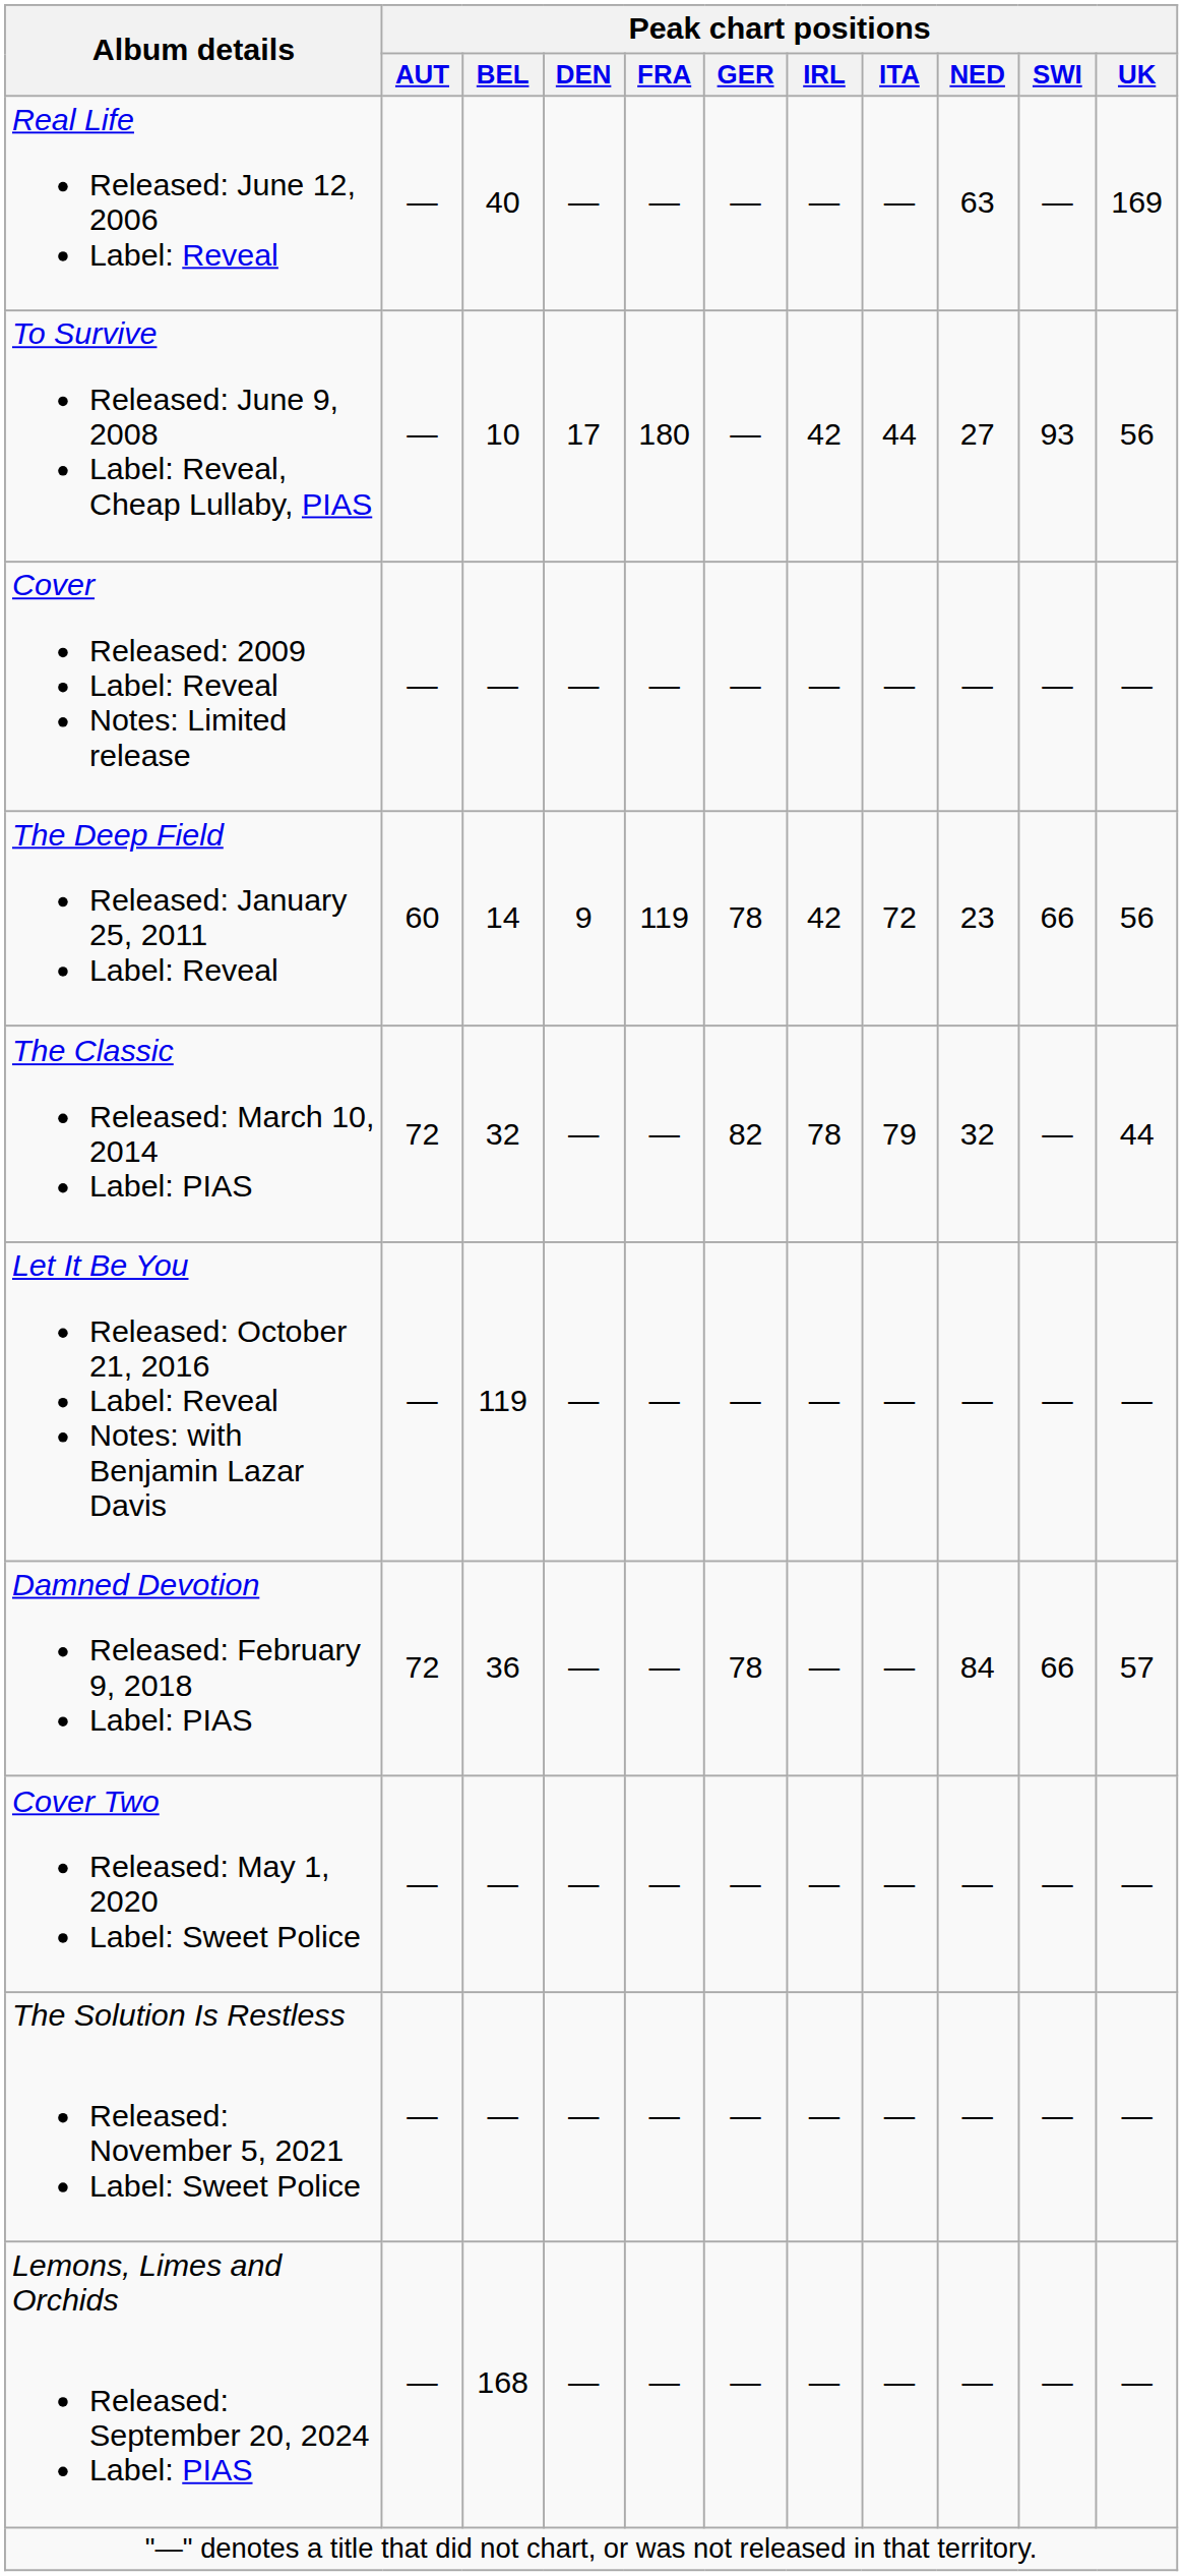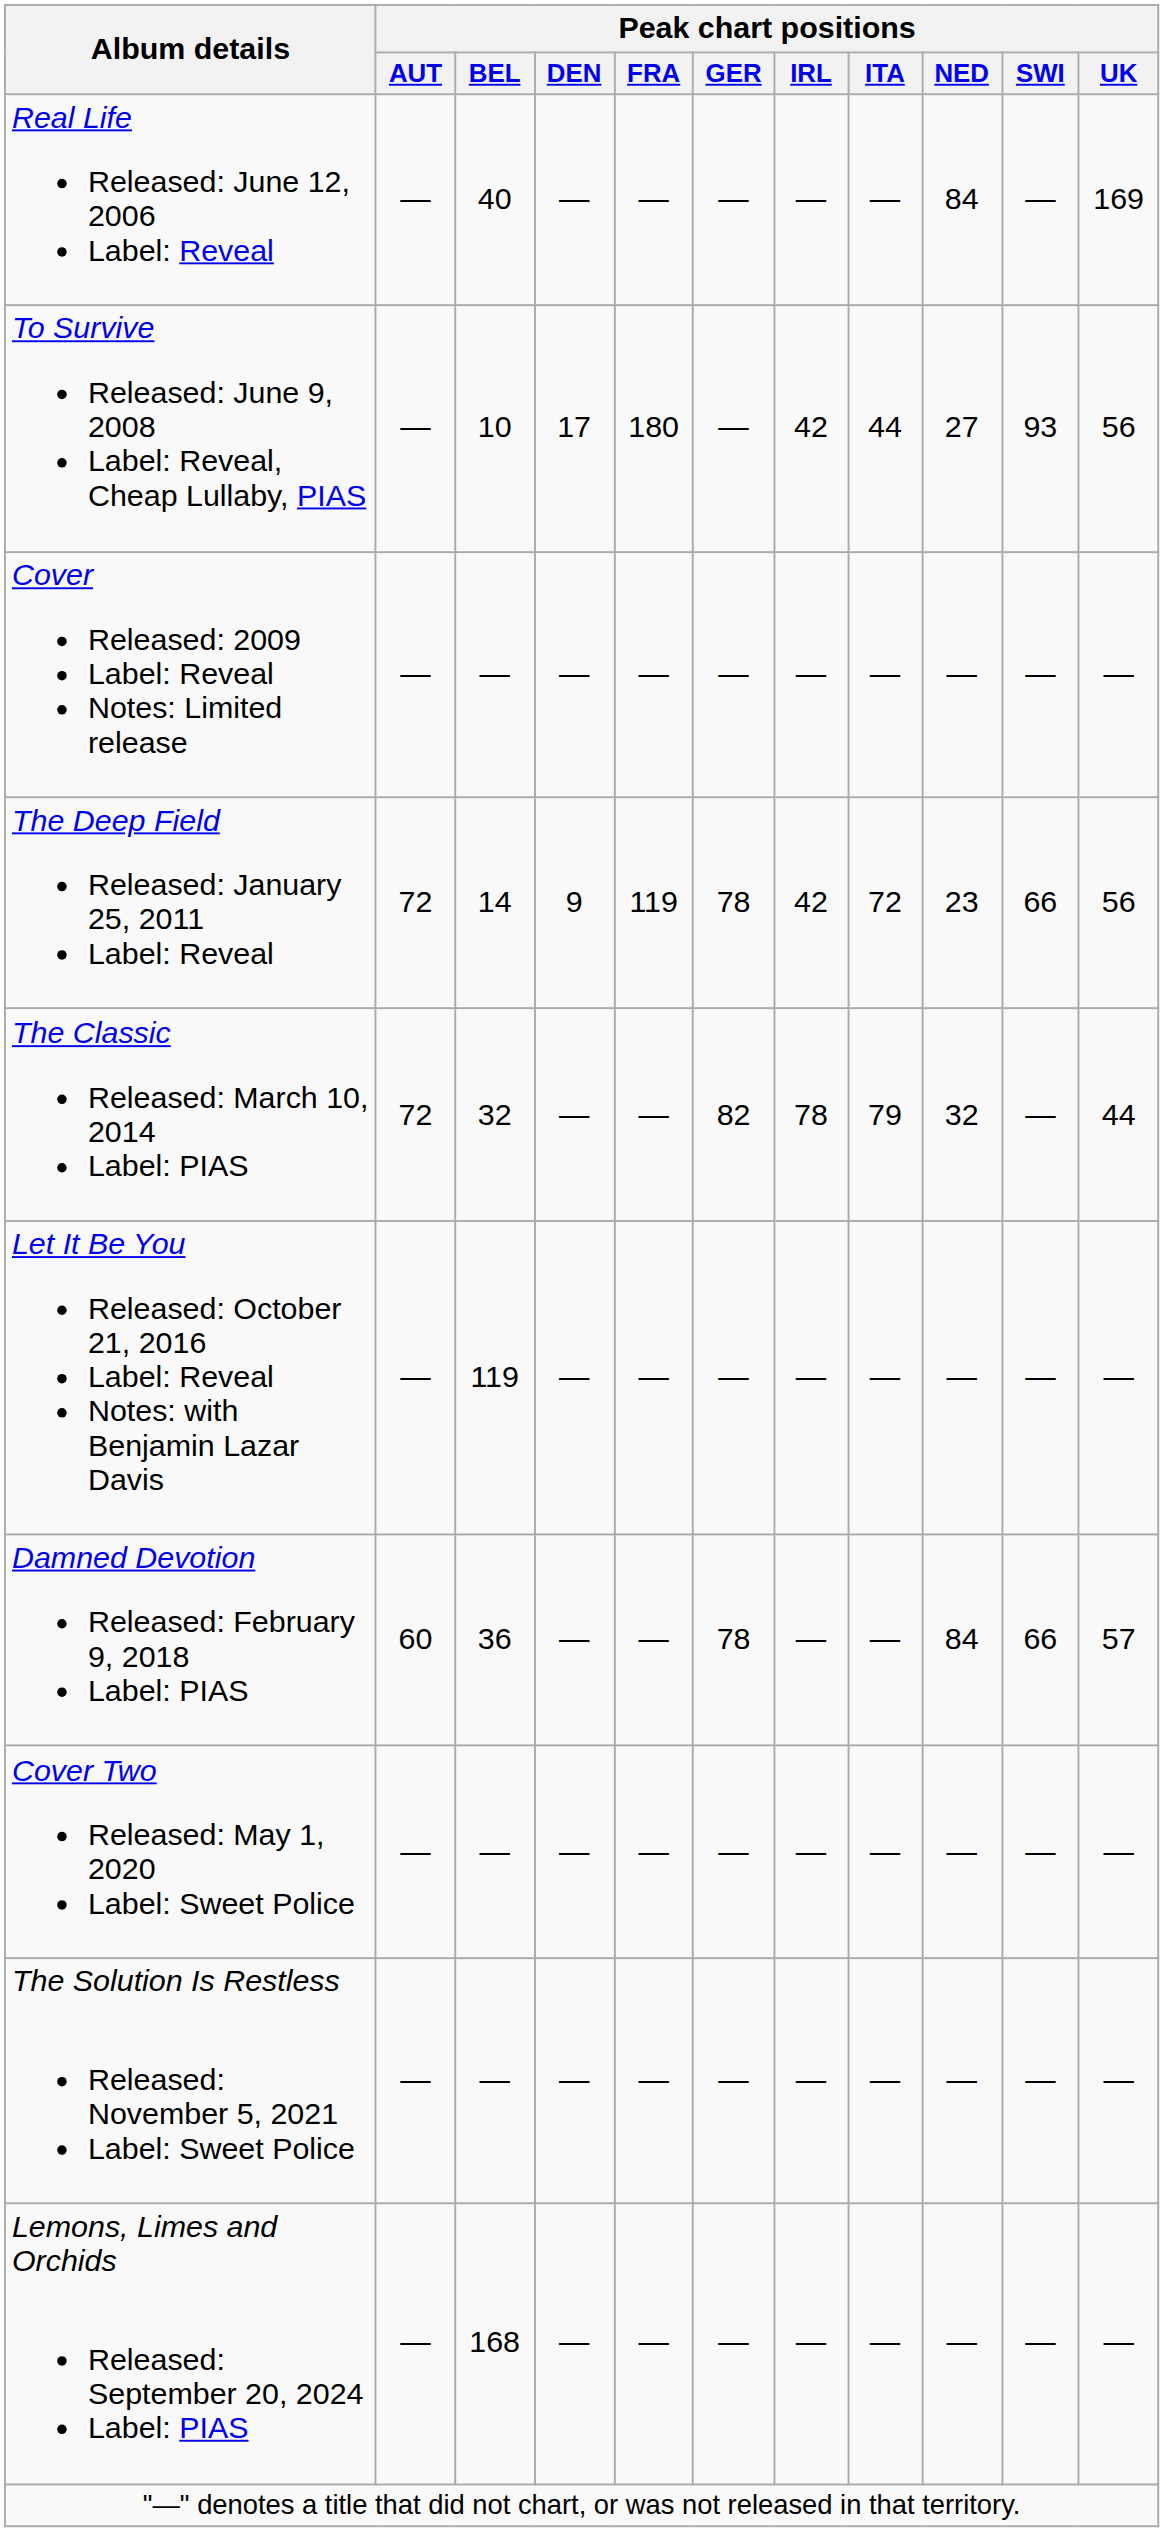 <table class="wikitable" style="text-align:center;">
 <tr>
 <th style="width:240px;" rowspan="2">Album details</th>
 <th colspan="16">Peak chart positions</th>
 </tr>
 <tr>
 <th style="width:3em;font-size:85%"><a href='#'>AUT</a><br></th>
 <th style="width:3em;font-size:85%"><a href='#'>BEL</a><br></th>
 <th style="width:3em;font-size:85%"><a href='#'>DEN</a><br></th>
 <th style="width:3em;font-size:85%"><a href='#'>FRA</a><br></th>
 <th style="width:3em;font-size:85%"><a href='#'>GER</a><br></th>
 <th style="width:3em;font-size:85%"><a href='#'>IRL</a><br></th>
 <th style="width:3em;font-size:85%"><a href='#'>ITA</a><br></th>
 <th style="width:3em;font-size:85%"><a href='#'>NED</a><br></th>
 <th style="width:3em;font-size:85%"><a href='#'>SWI</a><br></th>
 <th style="width:3em;font-size:85%"><a href='#'>UK</a><br></th>
 </tr>
 <tr>
 <td style="text-align:left;"><em><a href='#'>Real Life</a></em><br><ul><li>Released: June 12, 2006</li><li>Label: <a href='#'>Reveal</a></li></ul></td>
 <td>—</td>
 <td>40</td>
 <td>—</td>
 <td>—</td>
 <td>—</td>
 <td>—</td>
 <td>—</td>
-<td>63</td>
+<td>84</td>
 <td>—</td>
 <td>169</td>
 </tr>
 <tr>
 <td style="text-align:left;"><em><a href='#'>To Survive</a></em><br><ul><li>Released: June 9, 2008</li><li>Label: Reveal, Cheap Lullaby, <a href='#'>PIAS</a></li></ul></td>
 <td>—</td>
 <td>10</td>
 <td>17</td>
 <td>180</td>
 <td>—</td>
 <td>42</td>
 <td>44</td>
 <td>27</td>
 <td>93</td>
 <td>56</td>
 </tr>
 <tr>
 <td style="text-align:left;"><em><a href='#'>Cover</a></em><br><ul><li>Released: 2009</li><li>Label: Reveal</li><li>Notes: Limited release</li></ul></td>
 <td>—</td>
 <td>—</td>
 <td>—</td>
 <td>—</td>
 <td>—</td>
 <td>—</td>
 <td>—</td>
 <td>—</td>
 <td>—</td>
 <td>—</td>
 </tr>
 <tr>
 <td style="text-align:left;"><em><a href='#'>The Deep Field</a></em><br><ul><li>Released: January 25, 2011</li><li>Label: Reveal</li></ul></td>
-<td>60</td>
+<td>72</td>
 <td>14</td>
 <td>9</td>
 <td>119</td>
 <td>78</td>
 <td>42</td>
 <td>72</td>
 <td>23</td>
 <td>66</td>
 <td>56</td>
 </tr>
 <tr>
 <td style="text-align:left;"><em><a href='#'>The Classic</a></em><br><ul><li>Released: March 10, 2014</li><li>Label: PIAS</li></ul></td>
 <td>72</td>
 <td>32</td>
 <td>—</td>
 <td>—</td>
 <td>82</td>
 <td>78</td>
 <td>79</td>
 <td>32</td>
 <td>—</td>
 <td>44</td>
 </tr>
 <tr>
 <td style="text-align:left;"><em><a href='#'>Let It Be You</a></em><br><ul><li>Released: October 21, 2016</li><li>Label: Reveal</li><li>Notes: with Benjamin Lazar Davis</li></ul></td>
 <td>—</td>
 <td>119</td>
 <td>—</td>
 <td>—</td>
 <td>—</td>
 <td>—</td>
 <td>—</td>
 <td>—</td>
 <td>—</td>
 <td>—</td>
 </tr>
 <tr>
 <td style="text-align:left;"><em><a href='#'>Damned Devotion</a></em><br><ul><li>Released: February 9, 2018</li><li>Label: PIAS</li></ul></td>
-<td>72</td>
+<td>60</td>
 <td>36</td>
 <td>—</td>
 <td>—</td>
 <td>78</td>
 <td>—</td>
 <td>—</td>
 <td>84</td>
 <td>66</td>
 <td>57</td>
 </tr>
 <tr>
 <td style="text-align:left;"><em><a href='#'>Cover Two</a></em><br><ul><li>Released: May 1, 2020</li><li>Label: Sweet Police</li></ul></td>
 <td>—</td>
 <td>—</td>
 <td>—</td>
 <td>—</td>
 <td>—</td>
 <td>—</td>
 <td>—</td>
 <td>—</td>
 <td>—</td>
 <td>—</td>
 </tr>
 <tr>
 <td style="text-align:left;"><em>The Solution Is Restless</em><br><br><ul><li>Released: November 5, 2021</li><li>Label: Sweet Police</li></ul></td>
 <td>—</td>
 <td>—</td>
 <td>—</td>
 <td>—</td>
 <td>—</td>
 <td>—</td>
 <td>—</td>
 <td>—</td>
 <td>—</td>
 <td>—</td>
 </tr>
 <tr>
 <td style="text-align:left;"><em>Lemons, Limes and Orchids</em><br><br><ul><li>Released: September 20, 2024</li><li>Label: <a href='#'>PIAS</a></li></ul></td>
 <td>—</td>
 <td>168</td>
 <td>—</td>
 <td>—</td>
 <td>—</td>
 <td>—</td>
 <td>—</td>
 <td>—</td>
 <td>—</td>
 <td>—</td>
 </tr>
 <tr>
 <td colspan="19" style="font-size:90%">"—" denotes a title that did not chart, or was not released in that territory.</td>
 </tr>
 </table>
